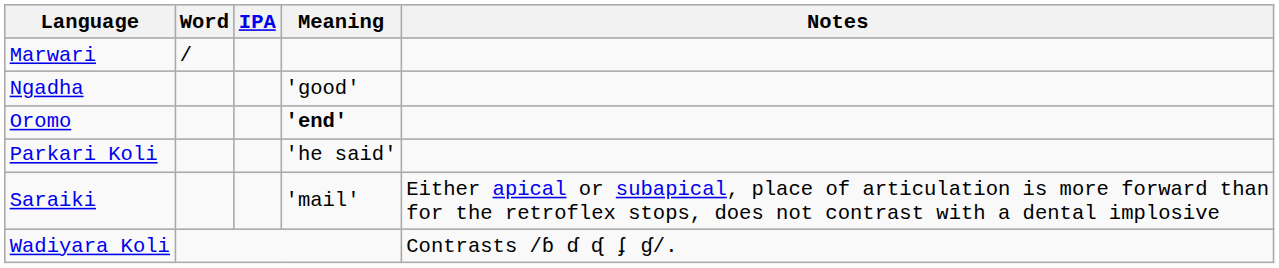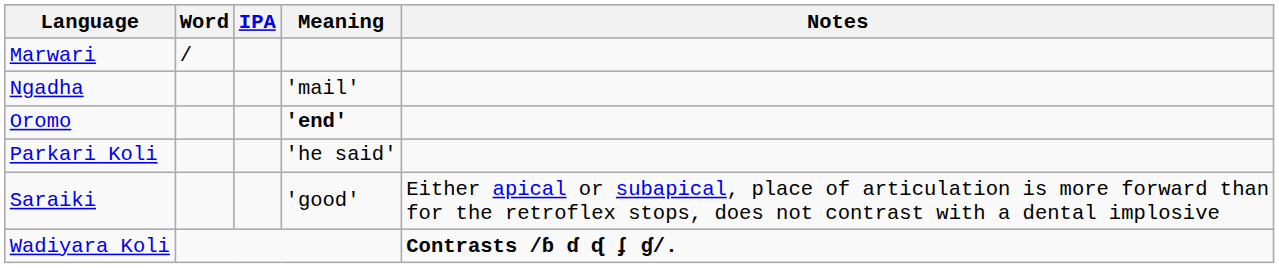 <table class=wikitable>
 <tr>
 <th colspan=2>Language</th>
 <th>Word</th>
 <th><a href='#'>IPA</a></th>
 <th>Meaning</th>
 <th>Notes</th>
 </tr>
 <tr>
 <td colspan=2><a href='#'>Marwari</a></td>
 <td> / </td>
 <td></td>
 <td></td>
 <td></td>
 </tr>
 <tr>
 <td colspan=2><a href='#'>Ngadha</a></td>
 <td></td>
 <td></td>
-<td>'good'</td>
+<td>'mail'</td>
 <td></td>
 </tr>
 <tr>
 <td colspan=2><a href='#'>Oromo</a></td>
 <td></td>
 <td></td>
 <td><strong>'end'</strong></td>
 <td></td>
 </tr>
 <tr>
 <td colspan=2><a href='#'>Parkari Koli</a></td>
 <td></td>
 <td></td>
 <td>'he said'</td>
 </tr>
 <tr>
 <td colspan=2><a href='#'>Saraiki</a></td>
 <td></td>
 <td></td>
-<td>'mail'</td>
+<td>'good'</td>
 <td>Either <a href='#'>apical</a> or <a href='#'>subapical</a>, place of articulation is more forward than<br>for the retroflex stops, does not contrast with a dental implosive</td>
 </tr>
 <tr>
 <td colspan=2><a href='#'>Wadiyara Koli</a></td>
 <td colspan=3 align=center></td>
-<td>Contrasts /ɓ ɗ ᶑ ʄ ɠ/.</td>
+<td><strong>Contrasts /ɓ ɗ ᶑ ʄ ɠ/.</strong></td>
 </tr>
 </table>
